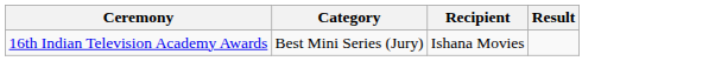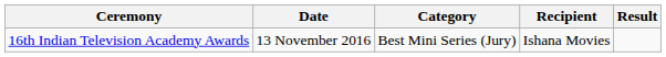 <table class="wikitable">
 <tr>
 <th>Ceremony</th>
+<th>Date</th>
 <th>Category</th>
 <th>Recipient</th>
 <th>Result</th>
 </tr>
 <tr>
 <td><a href='#'>16th Indian Television Academy Awards</a></td>
+<td>13 November 2016</td>
 <td>Best Mini Series (Jury)</td>
 <td>Ishana Movies</td>
 <td></td>
 </tr>
 </table>
